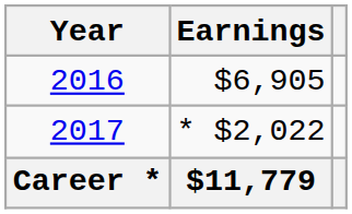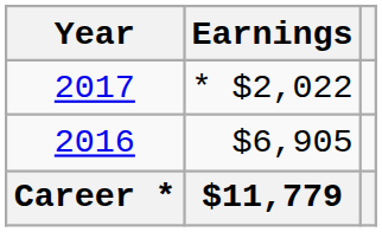 <table class="sortable wikitable" style=text-align:center>
 <tr>
 <th scope="col">Year</th>
 <th scope="col">Earnings</th>
 <th scope="col" class="unsortable"></th>
 </tr>
 <tr>
-<td><a href='#'>2016</a></td>
-<td align=right>$6,905</td>
+<td><a href='#'>2017</a></td>
+<td align=right>* $2,022</td>
 <td></td>
 </tr>
 <tr>
-<td><a href='#'>2017</a></td>
-<td align=right>* $2,022</td>
+<td><a href='#'>2016</a></td>
+<td align=right>$6,905</td>
 <td></td>
 </tr>
 <tr>
 <th>Career *</th>
 <th align=right>$11,779</th>
 <th></th>
 </tr>
 </table>
